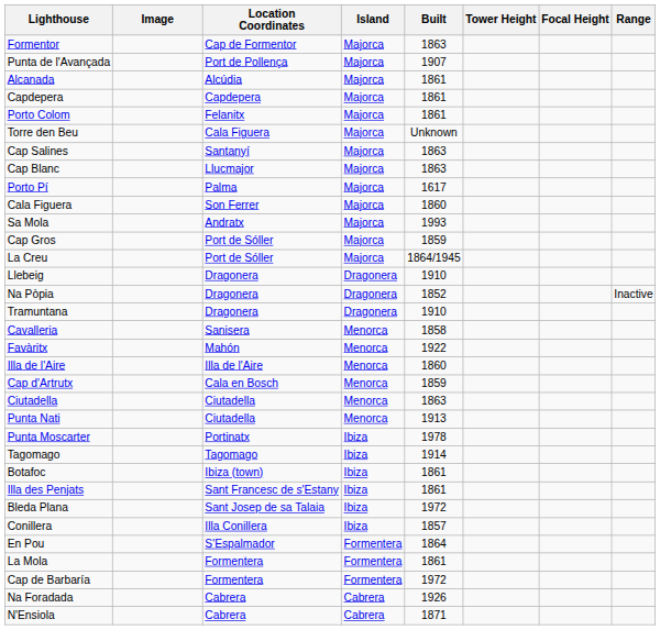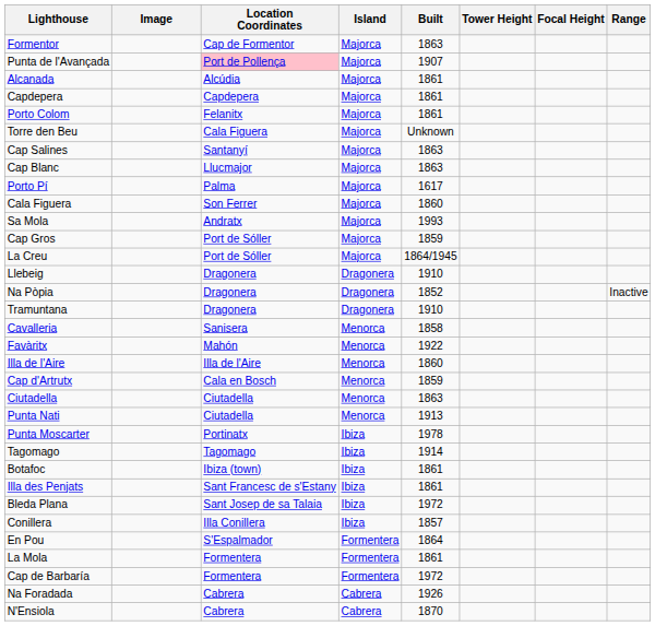 <table class="wikitable sortable">
 <tr style="background:#DFDFDF">
 <th>Lighthouse</th>
 <th class="unsortable" align="center" width="120px">Image</th>
 <th>Location<br> Coordinates</th>
 <th>Island</th>
 <th data-sort-type="number">Built</th>
 <th data-sort-type="number">Tower Height</th>
 <th data-sort-type="number">Focal Height</th>
 <th data-sort-type="number">Range</th>
 </tr>
 <tr>
 <td><a href='#'>Formentor</a></td>
 <td></td>
 <td><a href='#'>Cap de Formentor</a><br></td>
 <td><a href='#'>Majorca</a></td>
 <td align="center">1863</td>
 <td align="center"></td>
 <td align="center"></td>
 <td align="center"></td>
 </tr>
 <tr>
 <td>Punta de l'Avançada</td>
 <td></td>
-<td><a href='#'>Port de Pollença</a><br></td>
+<td style="background: pink;"><a href='#'>Port de Pollença</a><br></td>
 <td><a href='#'>Majorca</a></td>
 <td align="center">1907</td>
 <td align="center"></td>
 <td align="center"></td>
 <td align="center"></td>
 </tr>
 <tr>
 <td><a href='#'>Alcanada</a></td>
 <td></td>
 <td><a href='#'>Alcúdia</a><br></td>
 <td><a href='#'>Majorca</a></td>
 <td align="center">1861</td>
 <td align="center"></td>
 <td align="center"></td>
 <td align="center"></td>
 </tr>
 <tr>
 <td>Capdepera</td>
 <td></td>
 <td><a href='#'>Capdepera</a><br></td>
 <td><a href='#'>Majorca</a></td>
 <td align="center">1861</td>
 <td align="center"></td>
 <td align="center"></td>
 <td align="center"></td>
 </tr>
 <tr>
 <td><a href='#'>Porto Colom</a></td>
 <td></td>
 <td><a href='#'>Felanitx</a><br></td>
 <td><a href='#'>Majorca</a></td>
 <td align="center">1861</td>
 <td align="center"></td>
 <td align="center"></td>
 <td align="center"></td>
 </tr>
 <tr>
 <td>Torre den Beu</td>
 <td></td>
 <td><a href='#'>Cala Figuera</a><br></td>
 <td><a href='#'>Majorca</a></td>
 <td align="center">Unknown</td>
 <td align="center"></td>
 <td align="center"></td>
 <td align="center"></td>
 </tr>
 <tr>
 <td>Cap Salines</td>
 <td></td>
 <td><a href='#'>Santanyí</a><br></td>
 <td><a href='#'>Majorca</a></td>
 <td align="center">1863</td>
 <td align="center"></td>
 <td align="center"></td>
 <td align="center"></td>
 </tr>
 <tr>
 <td>Cap Blanc</td>
 <td></td>
 <td><a href='#'>Llucmajor</a><br></td>
 <td><a href='#'>Majorca</a></td>
 <td align="center">1863</td>
 <td align="center"></td>
 <td align="center"></td>
 <td align="center"></td>
 </tr>
 <tr>
 <td><a href='#'>Porto Pí</a></td>
 <td></td>
 <td><a href='#'>Palma</a><br></td>
 <td><a href='#'>Majorca</a></td>
 <td align="center">1617</td>
 <td align="center"></td>
 <td align="center"></td>
 <td align="center"></td>
 </tr>
 <tr>
 <td>Cala Figuera</td>
 <td></td>
 <td><a href='#'>Son Ferrer</a><br></td>
 <td><a href='#'>Majorca</a></td>
 <td align="center">1860</td>
 <td align="center"></td>
 <td align="center"></td>
 <td align="center"></td>
 </tr>
 <tr>
 <td>Sa Mola</td>
 <td></td>
 <td><a href='#'>Andratx</a><br></td>
 <td><a href='#'>Majorca</a></td>
 <td align="center">1993</td>
 <td align="center"></td>
 <td align="center"></td>
 <td align="center"></td>
 </tr>
 <tr>
 <td>Cap Gros</td>
 <td></td>
 <td><a href='#'>Port de Sóller</a><br></td>
 <td><a href='#'>Majorca</a></td>
 <td align="center">1859</td>
 <td align="center"></td>
 <td align="center"></td>
 <td align="center"></td>
 </tr>
 <tr>
 <td>La Creu</td>
 <td></td>
 <td><a href='#'>Port de Sóller</a><br></td>
 <td><a href='#'>Majorca</a></td>
 <td align="center">1864/1945</td>
 <td align="center"></td>
 <td align="center"></td>
 <td align="center"></td>
 </tr>
 <tr>
 <td>Llebeig</td>
 <td></td>
 <td><a href='#'>Dragonera</a><br></td>
 <td><a href='#'>Dragonera</a></td>
 <td align="center">1910</td>
 <td align="center"></td>
 <td align="center"></td>
 <td align="center"></td>
 </tr>
 <tr>
 <td>Na Pòpia</td>
 <td></td>
 <td><a href='#'>Dragonera</a><br></td>
 <td><a href='#'>Dragonera</a></td>
 <td align="center">1852</td>
 <td align="center"></td>
 <td align="center"></td>
 <td align="center">Inactive</td>
 </tr>
 <tr>
 <td>Tramuntana</td>
 <td></td>
 <td><a href='#'>Dragonera</a><br></td>
 <td><a href='#'>Dragonera</a></td>
 <td align="center">1910</td>
 <td align="center"></td>
 <td align="center"></td>
 <td align="center"></td>
 </tr>
 <tr>
 <td><a href='#'>Cavalleria</a></td>
 <td></td>
 <td><a href='#'>Sanisera</a><br></td>
 <td><a href='#'>Menorca</a></td>
 <td align="center">1858</td>
 <td align="center"></td>
 <td align="center"></td>
 <td align="center"></td>
 </tr>
 <tr>
 <td><a href='#'>Favàritx</a></td>
 <td></td>
 <td><a href='#'>Mahón</a><br></td>
 <td><a href='#'>Menorca</a></td>
 <td align="center">1922</td>
 <td align="center"></td>
 <td align="center"></td>
 <td align="center"></td>
 </tr>
 <tr>
 <td><a href='#'>Illa de l'Aire</a></td>
 <td></td>
 <td><a href='#'>Illa de l'Aire</a><br></td>
 <td><a href='#'>Menorca</a></td>
 <td align="center">1860</td>
 <td align="center"></td>
 <td align="center"></td>
 <td align="center"></td>
 </tr>
 <tr>
 <td><a href='#'>Cap d'Artrutx</a></td>
 <td></td>
 <td><a href='#'>Cala en Bosch</a><br></td>
 <td><a href='#'>Menorca</a></td>
 <td align="center">1859</td>
 <td align="center"></td>
 <td align="center"></td>
 <td align="center"></td>
 </tr>
 <tr>
 <td><a href='#'>Ciutadella</a></td>
 <td></td>
 <td><a href='#'>Ciutadella</a><br></td>
 <td><a href='#'>Menorca</a></td>
 <td align="center">1863</td>
 <td align="center"></td>
 <td align="center"></td>
 <td align="center"></td>
 </tr>
 <tr>
 <td><a href='#'>Punta Nati</a></td>
 <td></td>
 <td><a href='#'>Ciutadella</a><br></td>
 <td><a href='#'>Menorca</a></td>
 <td align="center">1913</td>
 <td align="center"></td>
 <td align="center"></td>
 <td align="center"></td>
 </tr>
 <tr>
 <td><a href='#'>Punta Moscarter</a></td>
 <td></td>
 <td><a href='#'>Portinatx</a><br></td>
 <td><a href='#'>Ibiza</a></td>
 <td align="center">1978</td>
 <td align="center"></td>
 <td align="center"></td>
 <td align="center"></td>
 </tr>
 <tr>
 <td>Tagomago</td>
 <td></td>
 <td><a href='#'>Tagomago</a><br></td>
 <td><a href='#'>Ibiza</a></td>
 <td align="center">1914</td>
 <td align="center"></td>
 <td align="center"></td>
 <td align="center"></td>
 </tr>
 <tr>
 <td>Botafoc</td>
 <td></td>
 <td><a href='#'>Ibiza (town)</a><br></td>
 <td><a href='#'>Ibiza</a></td>
 <td align="center">1861</td>
 <td align="center"></td>
 <td align="center"></td>
 <td align="center"></td>
 </tr>
 <tr>
 <td><a href='#'>Illa des Penjats</a></td>
 <td></td>
 <td><a href='#'>Sant Francesc de s'Estany</a><br></td>
 <td><a href='#'>Ibiza</a></td>
 <td align="center">1861</td>
 <td align="center"></td>
 <td align="center"></td>
 <td align="center"></td>
 </tr>
 <tr>
 <td>Bleda Plana</td>
 <td></td>
 <td><a href='#'>Sant Josep de sa Talaia</a><br></td>
 <td><a href='#'>Ibiza</a></td>
 <td align="center">1972</td>
 <td align="center"></td>
 <td align="center"></td>
 <td align="center"></td>
 </tr>
 <tr>
 <td>Conillera</td>
 <td></td>
 <td><a href='#'>Illa Conillera</a><br></td>
 <td><a href='#'>Ibiza</a></td>
 <td align="center">1857</td>
 <td align="center"></td>
 <td align="center"></td>
 <td align="center"></td>
 </tr>
 <tr>
 <td>En Pou</td>
 <td></td>
 <td><a href='#'>S'Espalmador</a><br></td>
 <td><a href='#'>Formentera</a></td>
 <td align="center">1864</td>
 <td align="center"></td>
 <td align="center"></td>
 <td align="center"></td>
 </tr>
 <tr>
 <td>La Mola</td>
 <td></td>
 <td><a href='#'>Formentera</a><br></td>
 <td><a href='#'>Formentera</a></td>
 <td align="center">1861</td>
 <td align="center"></td>
 <td align="center"></td>
 <td align="center"></td>
 </tr>
 <tr>
 <td>Cap de Barbaría</td>
 <td></td>
 <td><a href='#'>Formentera</a><br></td>
 <td><a href='#'>Formentera</a></td>
 <td align="center">1972</td>
 <td align="center"></td>
 <td align="center"></td>
 <td align="center"></td>
 </tr>
 <tr>
 <td>Na Foradada</td>
 <td></td>
 <td><a href='#'>Cabrera</a><br></td>
 <td><a href='#'>Cabrera</a></td>
 <td align="center">1926</td>
 <td align="center"></td>
 <td align="center"></td>
 <td align="center"></td>
 </tr>
 <tr>
 <td>N'Ensiola</td>
 <td></td>
 <td><a href='#'>Cabrera</a><br></td>
 <td><a href='#'>Cabrera</a></td>
-<td align="center">1871</td>
+<td align="center">1870</td>
 <td align="center"></td>
 <td align="center"></td>
 <td align="center"></td>
 </tr>
 </table>
